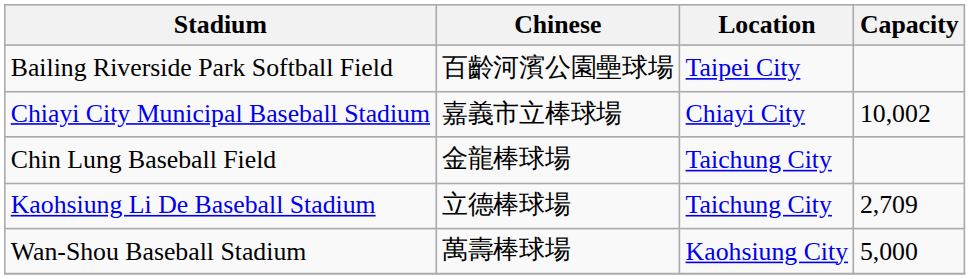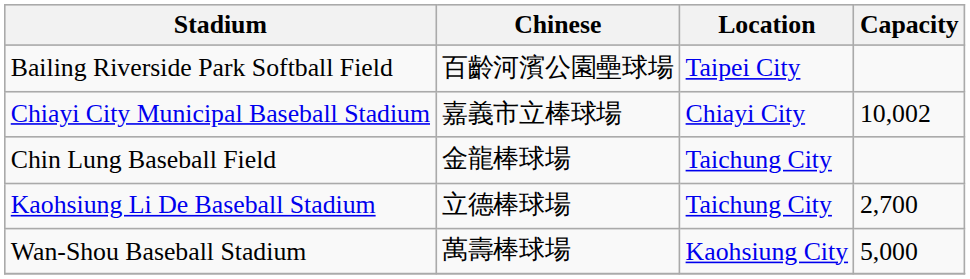 <table class="wikitable sortable">
 <tr>
 <th>Stadium</th>
 <th>Chinese</th>
 <th>Location</th>
 <th>Capacity</th>
 </tr>
 <tr>
 <td>Bailing Riverside Park Softball Field</td>
 <td>百齡河濱公園壘球場</td>
 <td><a href='#'>Taipei City</a></td>
 <td></td>
 </tr>
 <tr>
 <td><a href='#'>Chiayi City Municipal Baseball Stadium</a></td>
 <td>嘉義市立棒球場</td>
 <td><a href='#'>Chiayi City</a></td>
 <td>10,002</td>
 </tr>
 <tr>
 <td>Chin Lung Baseball Field</td>
 <td>金龍棒球場</td>
 <td><a href='#'>Taichung City</a></td>
 <td></td>
 </tr>
 <tr>
 <td><a href='#'>Kaohsiung Li De Baseball Stadium</a></td>
 <td>立德棒球場</td>
 <td><a href='#'>Taichung City</a></td>
-<td>2,709</td>
+<td>2,700</td>
 </tr>
 <tr>
 <td>Wan-Shou Baseball Stadium</td>
 <td>萬壽棒球場</td>
 <td><a href='#'>Kaohsiung City</a></td>
 <td>5,000</td>
 </tr>
 <tr>
 </tr>
 </table>
